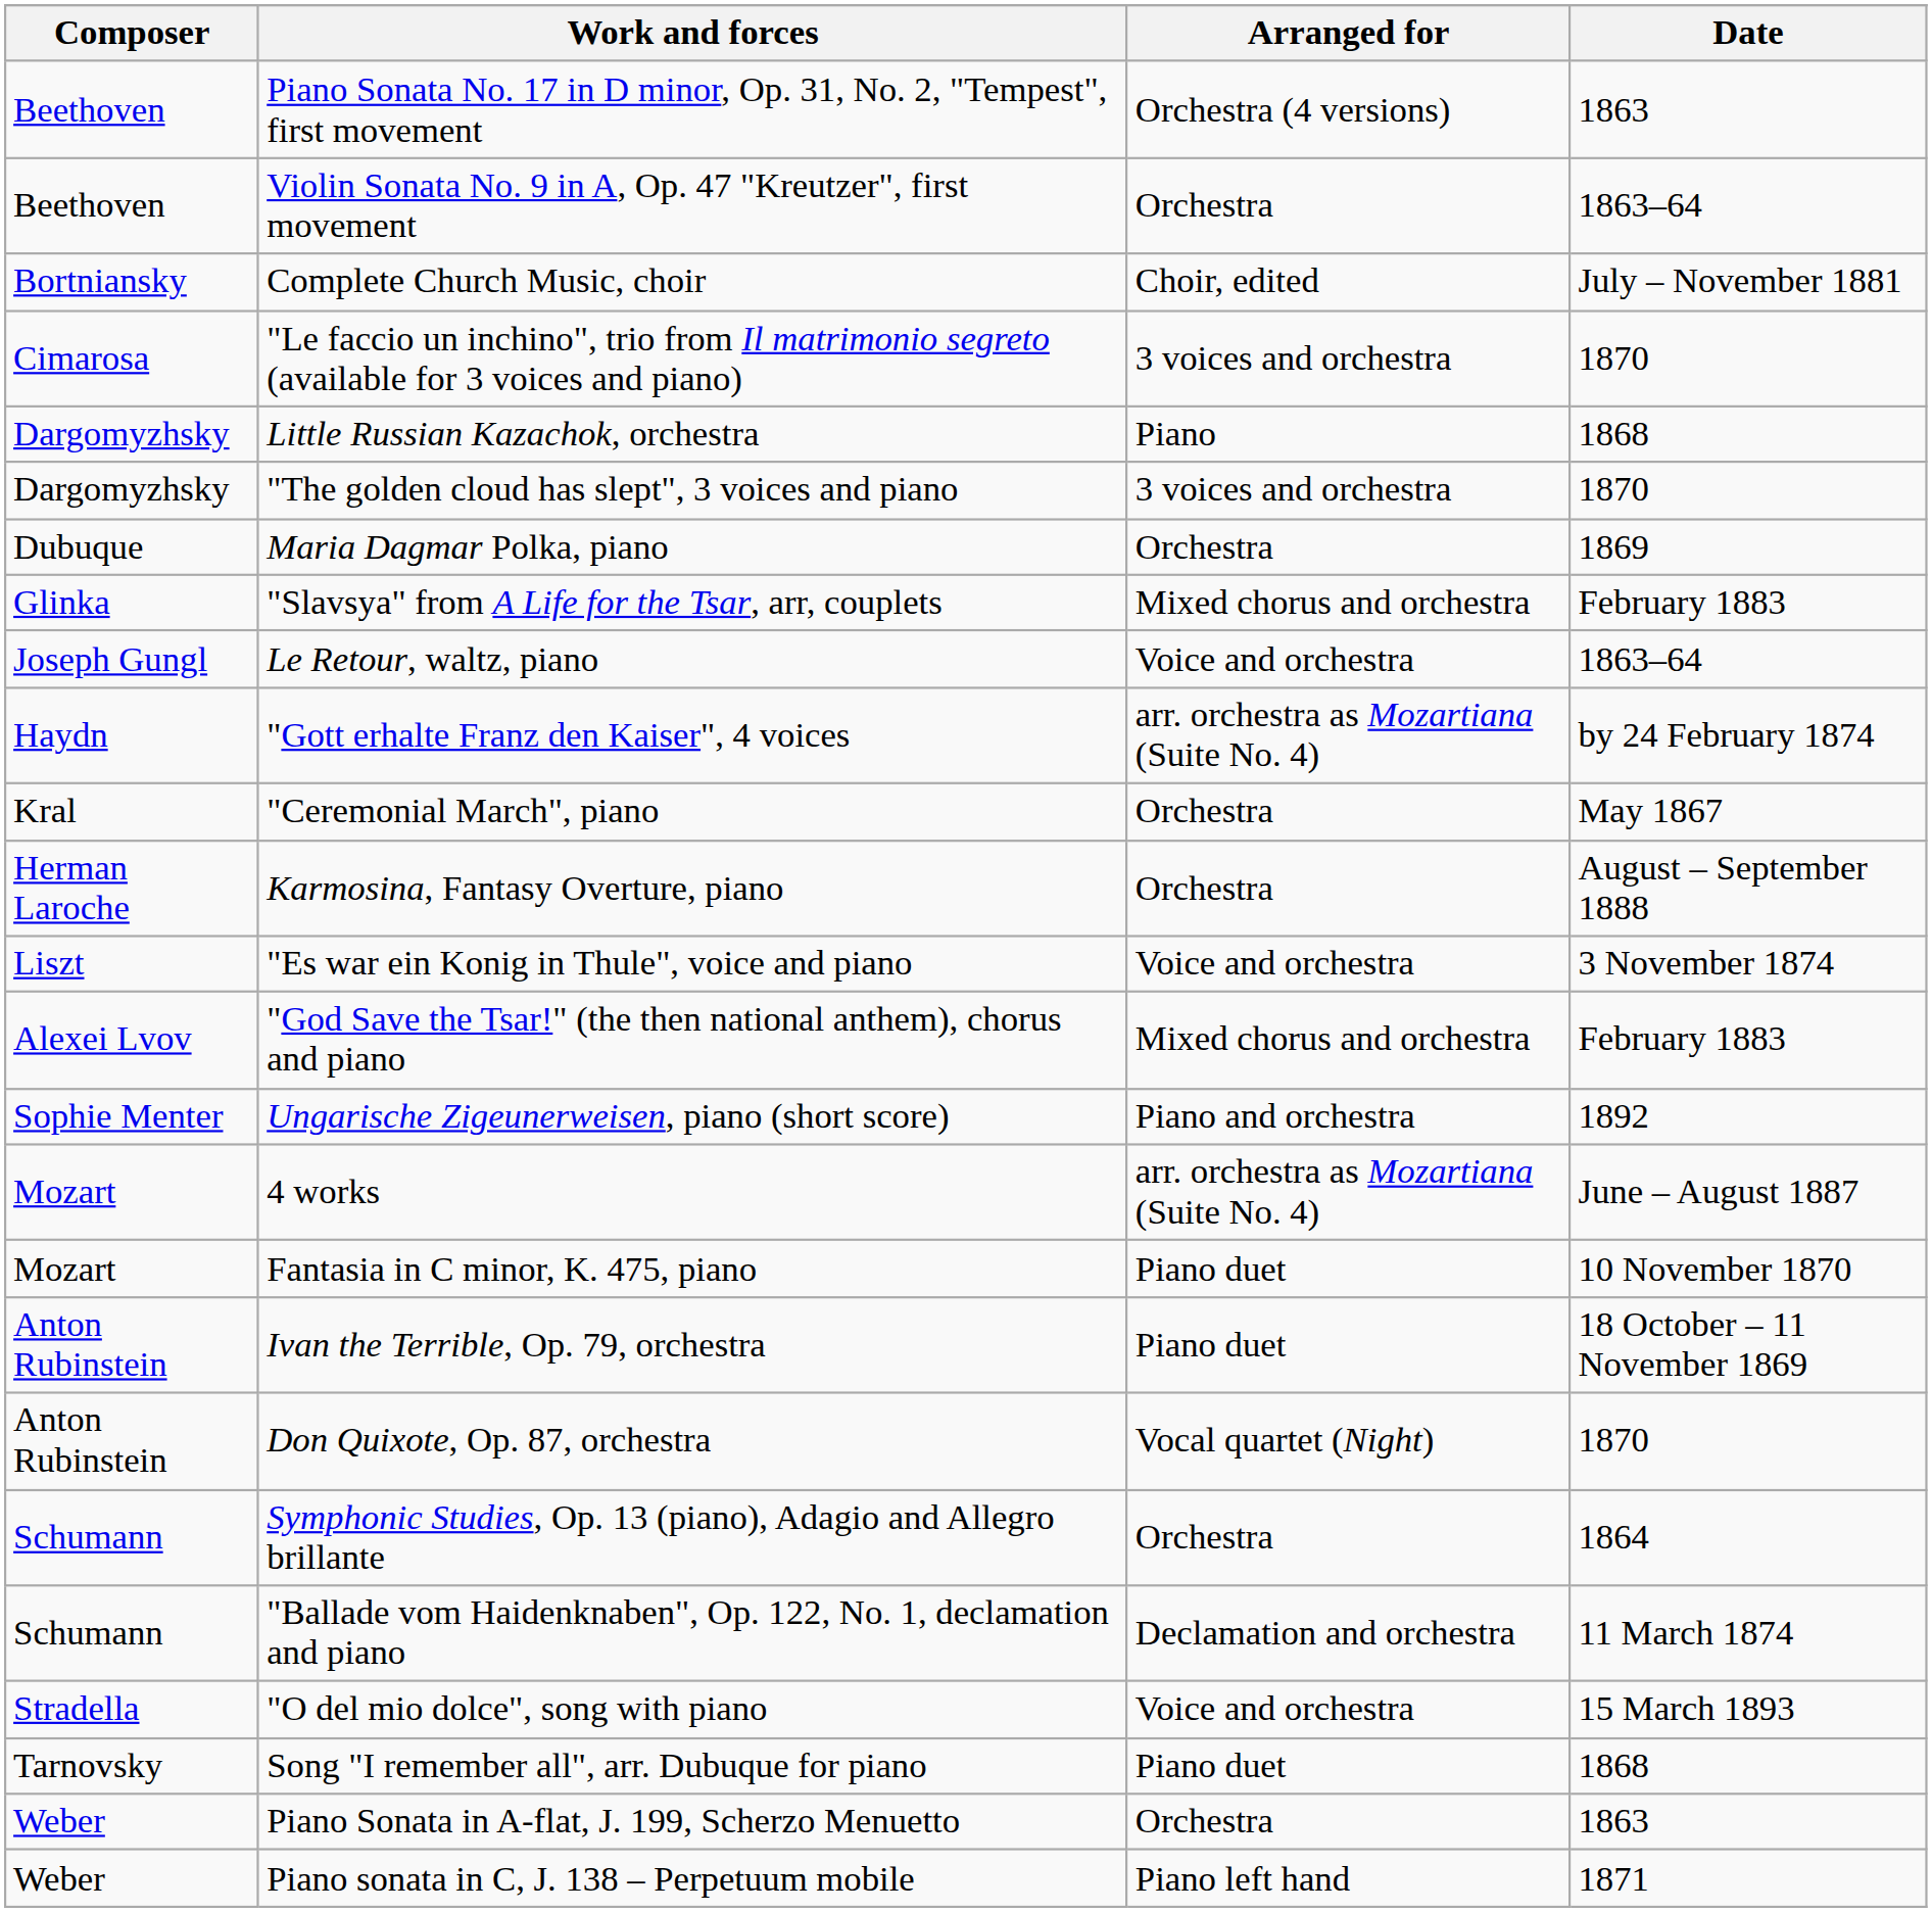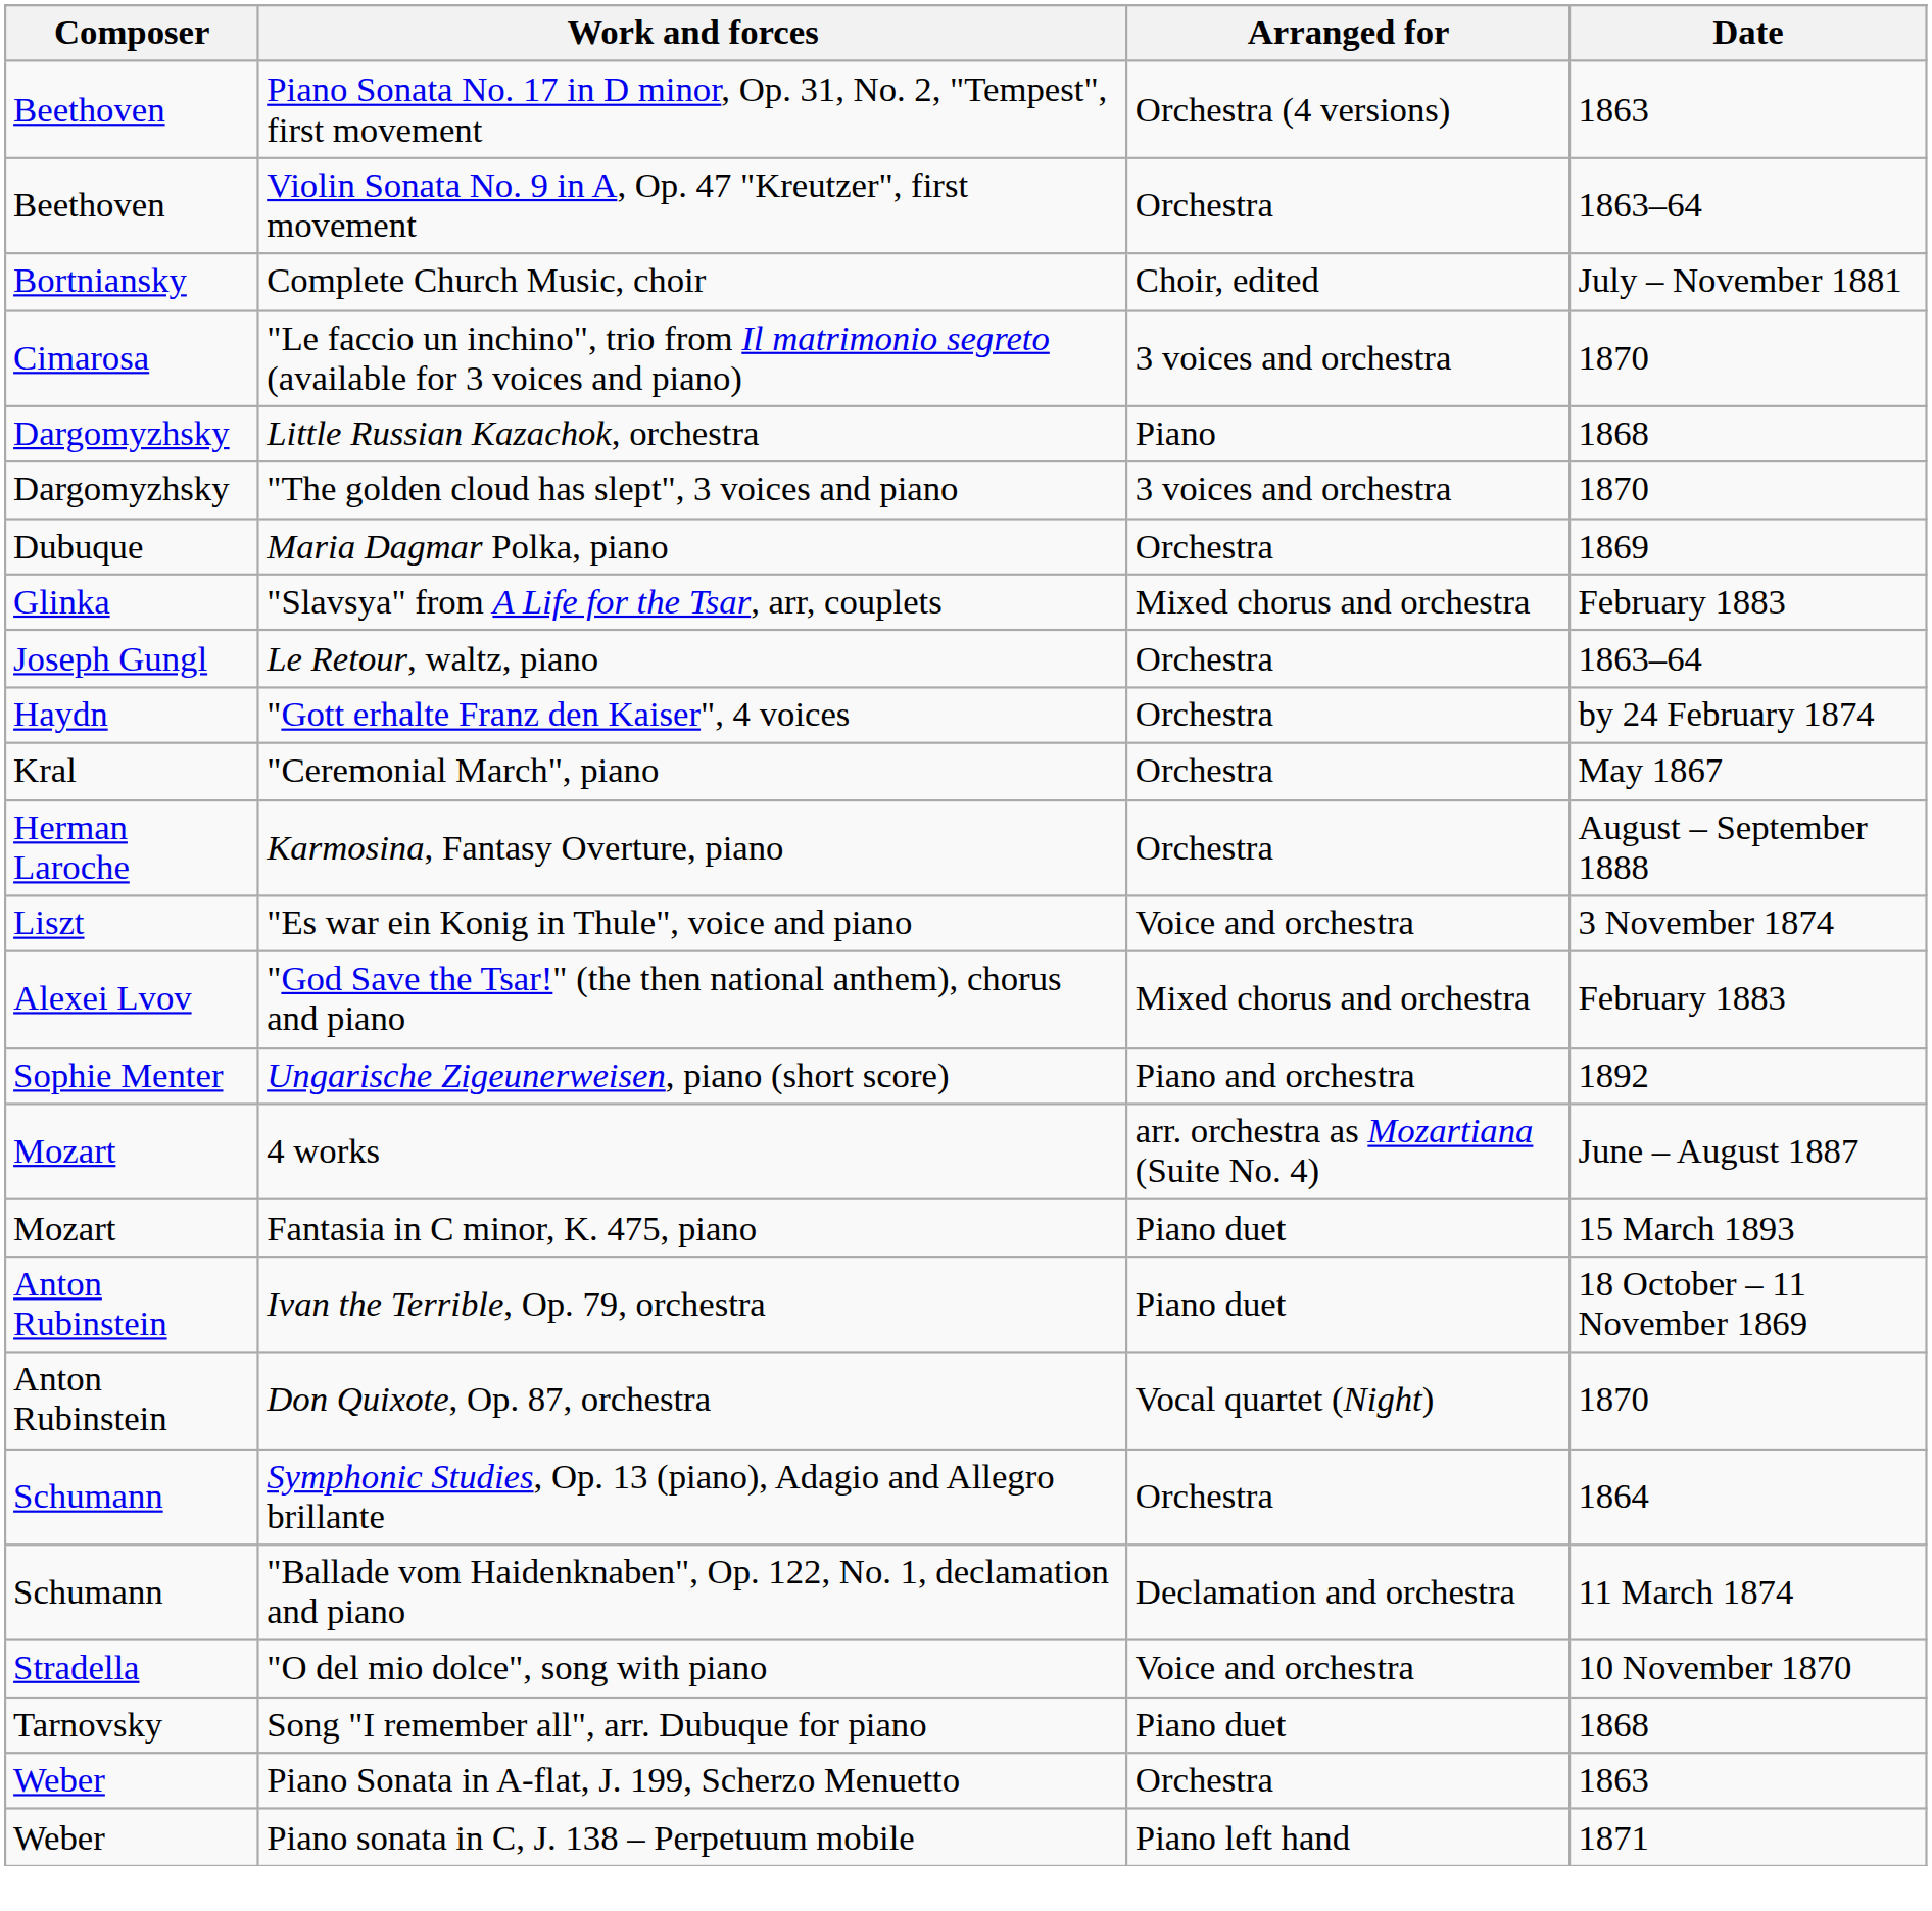 <table class="wikitable">
 <tr>
 </tr>
 <tr>
 <th>Composer</th>
 <th>Work and forces</th>
 <th>Arranged for</th>
 <th>Date</th>
 </tr>
 <tr>
 <td><a href='#'>Beethoven</a></td>
 <td><a href='#'>Piano Sonata No. 17 in D minor</a>, Op. 31, No. 2, "Tempest", first movement</td>
 <td>Orchestra (4 versions)</td>
 <td>1863</td>
 </tr>
 <tr>
 <td>Beethoven</td>
 <td><a href='#'>Violin Sonata No. 9 in A</a>, Op. 47 "Kreutzer", first movement</td>
 <td>Orchestra</td>
 <td>1863–64</td>
 </tr>
 <tr>
 <td><a href='#'>Bortniansky</a></td>
 <td>Complete Church Music, choir</td>
 <td>Choir, edited</td>
 <td>July – November 1881</td>
 </tr>
 <tr>
 <td><a href='#'>Cimarosa</a></td>
 <td>"Le faccio un inchino", trio from <em><a href='#'>Il matrimonio segreto</a></em> (available for 3 voices and piano)</td>
 <td>3 voices and orchestra</td>
 <td>1870</td>
 </tr>
 <tr>
 <td><a href='#'>Dargomyzhsky</a></td>
 <td><em>Little Russian Kazachok</em>, orchestra</td>
 <td>Piano</td>
 <td>1868</td>
 </tr>
 <tr>
 <td>Dargomyzhsky</td>
 <td>"The golden cloud has slept", 3 voices and piano</td>
 <td>3 voices and orchestra</td>
 <td>1870</td>
 </tr>
 <tr>
 <td>Dubuque</td>
 <td><em>Maria Dagmar</em> Polka, piano</td>
 <td>Orchestra</td>
 <td>1869</td>
 </tr>
 <tr>
 <td><a href='#'>Glinka</a></td>
 <td>"Slavsya" from <em><a href='#'>A Life for the Tsar</a></em>, arr, couplets</td>
 <td>Mixed chorus and orchestra</td>
 <td>February 1883</td>
 </tr>
 <tr>
 <td><a href='#'>Joseph Gungl</a></td>
 <td><em>Le Retour</em>, waltz, piano</td>
-<td>Voice and orchestra</td>
+<td>Orchestra</td>
 <td>1863–64</td>
 </tr>
 <tr>
 <td><a href='#'>Haydn</a></td>
 <td>"<a href='#'>Gott erhalte Franz den Kaiser</a>", 4 voices</td>
-<td>arr. orchestra as <em><a href='#'>Mozartiana</a></em> (Suite No. 4)</td>
+<td>Orchestra</td>
 <td>by 24 February 1874</td>
 </tr>
 <tr>
 <td>Kral</td>
 <td>"Ceremonial March", piano</td>
 <td>Orchestra</td>
 <td>May 1867</td>
 </tr>
 <tr>
 <td><a href='#'>Herman Laroche</a></td>
 <td><em>Karmosina</em>, Fantasy Overture, piano</td>
 <td>Orchestra</td>
 <td>August – September 1888</td>
 </tr>
 <tr>
 <td><a href='#'>Liszt</a></td>
 <td>"Es war ein Konig in Thule", voice and piano</td>
 <td>Voice and orchestra</td>
 <td>3 November 1874</td>
 </tr>
 <tr>
 <td><a href='#'>Alexei Lvov</a></td>
 <td>"<a href='#'>God Save the Tsar!</a>" (the then national anthem), chorus and piano</td>
 <td>Mixed chorus and orchestra</td>
 <td>February 1883</td>
 </tr>
 <tr>
 <td><a href='#'>Sophie Menter</a></td>
 <td><em><a href='#'>Ungarische Zigeunerweisen</a></em>, piano (short score)</td>
 <td>Piano and orchestra</td>
 <td>1892</td>
 </tr>
 <tr>
 <td><a href='#'>Mozart</a></td>
 <td>4 works</td>
 <td>arr. orchestra as <em><a href='#'>Mozartiana</a></em> (Suite No. 4)</td>
 <td>June – August 1887</td>
 </tr>
 <tr>
 <td>Mozart</td>
 <td>Fantasia in C minor, K. 475, piano</td>
 <td>Piano duet</td>
-<td>10 November 1870</td>
+<td>15 March 1893</td>
 </tr>
 <tr>
 <td><a href='#'>Anton Rubinstein</a></td>
 <td><em>Ivan the Terrible</em>, Op. 79, orchestra</td>
 <td>Piano duet</td>
 <td>18 October – 11 November 1869</td>
 </tr>
 <tr>
 <td>Anton Rubinstein</td>
 <td><em>Don Quixote</em>, Op. 87, orchestra</td>
 <td>Vocal quartet (<em>Night</em>)</td>
 <td>1870</td>
 </tr>
 <tr>
 <td><a href='#'>Schumann</a></td>
 <td><em><a href='#'>Symphonic Studies</a></em>, Op. 13 (piano), Adagio and Allegro brillante</td>
 <td>Orchestra</td>
 <td>1864</td>
 </tr>
 <tr>
 <td>Schumann</td>
 <td>"Ballade vom Haidenknaben", Op. 122, No. 1, declamation and piano</td>
 <td>Declamation and orchestra</td>
 <td>11 March 1874</td>
 </tr>
 <tr>
 <td><a href='#'>Stradella</a></td>
 <td>"O del mio dolce", song with piano</td>
 <td>Voice and orchestra</td>
-<td>15 March 1893</td>
+<td>10 November 1870</td>
 </tr>
 <tr>
 <td>Tarnovsky</td>
 <td>Song "I remember all", arr. Dubuque for piano</td>
 <td>Piano duet</td>
 <td>1868</td>
 </tr>
 <tr>
 <td><a href='#'>Weber</a></td>
 <td>Piano Sonata in A-flat, J. 199, Scherzo Menuetto</td>
 <td>Orchestra</td>
 <td>1863</td>
 </tr>
 <tr>
 <td>Weber</td>
 <td>Piano sonata in C, J. 138 – Perpetuum mobile</td>
 <td>Piano left hand</td>
 <td>1871</td>
 </tr>
 </table>
